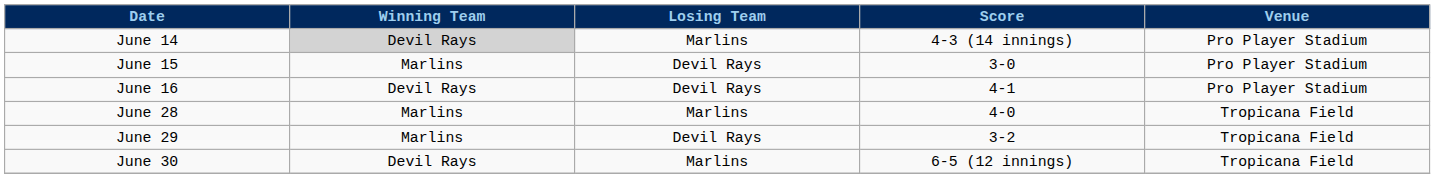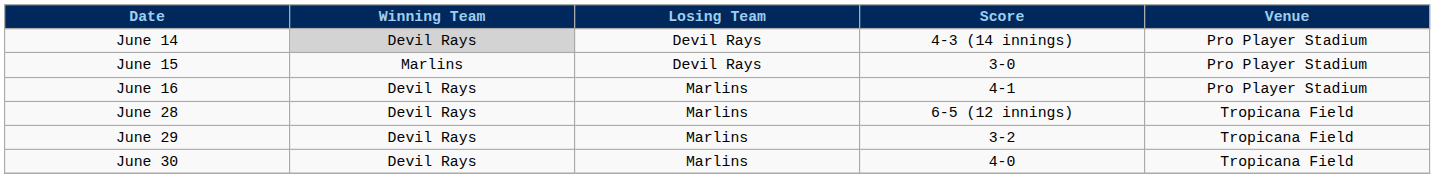 <table class="wikitable sortable">
 <tr>
 <th style="background:#00285D;color:#9ECEEE;" width="9%">Date</th>
 <th style="background:#00285D;color:#9ECEEE;" width="9%">Winning Team</th>
 <th style="background:#00285D;color:#9ECEEE;" width="9%">Losing Team</th>
 <th style="background:#00285D;color:#9ECEEE;" width="9%">Score</th>
 <th style="background:#00285D;color:#9ECEEE;" width="9%">Venue</th>
 </tr>
 <tr align="center">
 <td>June 14</td>
 <td style="background: lightgrey;">Devil Rays</td>
-<td>Marlins</td>
+<td>Devil Rays</td>
 <td>4-3 (14 innings)</td>
 <td>Pro Player Stadium</td>
 </tr>
 <tr align="center">
 <td>June 15</td>
 <td>Marlins</td>
 <td>Devil Rays</td>
 <td>3-0</td>
 <td>Pro Player Stadium</td>
 </tr>
 <tr align="center">
 <td>June 16</td>
 <td>Devil Rays</td>
-<td>Devil Rays</td>
+<td>Marlins</td>
 <td>4-1</td>
 <td>Pro Player Stadium</td>
 </tr>
 <tr align="center">
 <td>June 28</td>
+<td>Devil Rays</td>
 <td>Marlins</td>
-<td>Marlins</td>
-<td>4-0</td>
+<td>6-5 (12 innings)</td>
 <td>Tropicana Field</td>
 </tr>
 <tr align="center">
 <td>June 29</td>
+<td>Devil Rays</td>
 <td>Marlins</td>
-<td>Devil Rays</td>
 <td>3-2 </td>
 <td>Tropicana Field</td>
 </tr>
 <tr align="center">
 <td>June 30</td>
 <td>Devil Rays</td>
 <td>Marlins</td>
-<td>6-5 (12 innings)</td>
+<td>4-0</td>
 <td>Tropicana Field</td>
 </tr>
 <tr align="center">
 </tr>
 </table>
